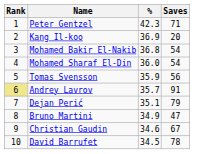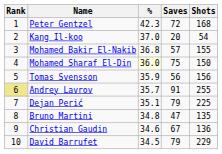 <table class="wikitable sortable" style="text-align: center;">
 <tr>
 <th>Rank</th>
 <th>Name</th>
 <th>%</th>
 <th>Saves</th>
+<th>Shots</th>
 </tr>
 <tr>
 <td>1</td>
 <td align=left> <a href='#'>Peter Gentzel</a></td>
 <td>42.3</td>
-<td>71</td>
+<td>72</td>
+<td>168</td>
 </tr>
 <tr>
 <td>2</td>
 <td align=left> <a href='#'>Kang Il-koo</a></td>
-<td>36.9</td>
+<td>37.0</td>
 <td>20</td>
+<td>54</td>
 </tr>
 <tr>
 <td>3</td>
 <td align=left> <a href='#'>Mohamed Bakir El-Nakib</a></td>
 <td>36.8</td>
-<td>54</td>
+<td>57</td>
+<td>155</td>
 </tr>
 <tr>
 <td>4</td>
 <td align=left> <a href='#'>Mohamed Sharaf El-Din</a></td>
-<td>36.0</td>
-<td>54</td>
+<td style="background: lightyellow;">36.0</td>
+<td>75</td>
+<td>150</td>
 </tr>
 <tr>
 <td>5</td>
 <td align=left> <a href='#'>Tomas Svensson</a></td>
 <td>35.9</td>
 <td>56</td>
+<td>156</td>
 </tr>
 <tr>
 <td style="background: khaki;">6</td>
 <td align=left> <a href='#'>Andrey Lavrov</a></td>
 <td>35.7</td>
 <td>91</td>
+<td>255</td>
 </tr>
 <tr>
 <td>7</td>
 <td align=left> <a href='#'>Dejan Perić</a></td>
 <td>35.1</td>
 <td>79</td>
+<td>225</td>
 </tr>
 <tr>
 <td>8</td>
 <td align=left> <a href='#'>Bruno Martini</a></td>
-<td>34.9</td>
+<td>34.8</td>
 <td>47</td>
+<td>135</td>
 </tr>
 <tr>
 <td>9</td>
 <td align=left> <a href='#'>Christian Gaudin</a></td>
 <td>34.6</td>
 <td>67</td>
+<td>136</td>
 </tr>
 <tr>
 <td>10</td>
 <td align=left> <a href='#'>David Barrufet</a></td>
 <td>34.5</td>
-<td>78</td>
+<td>79</td>
+<td>229</td>
 </tr>
 </table>
